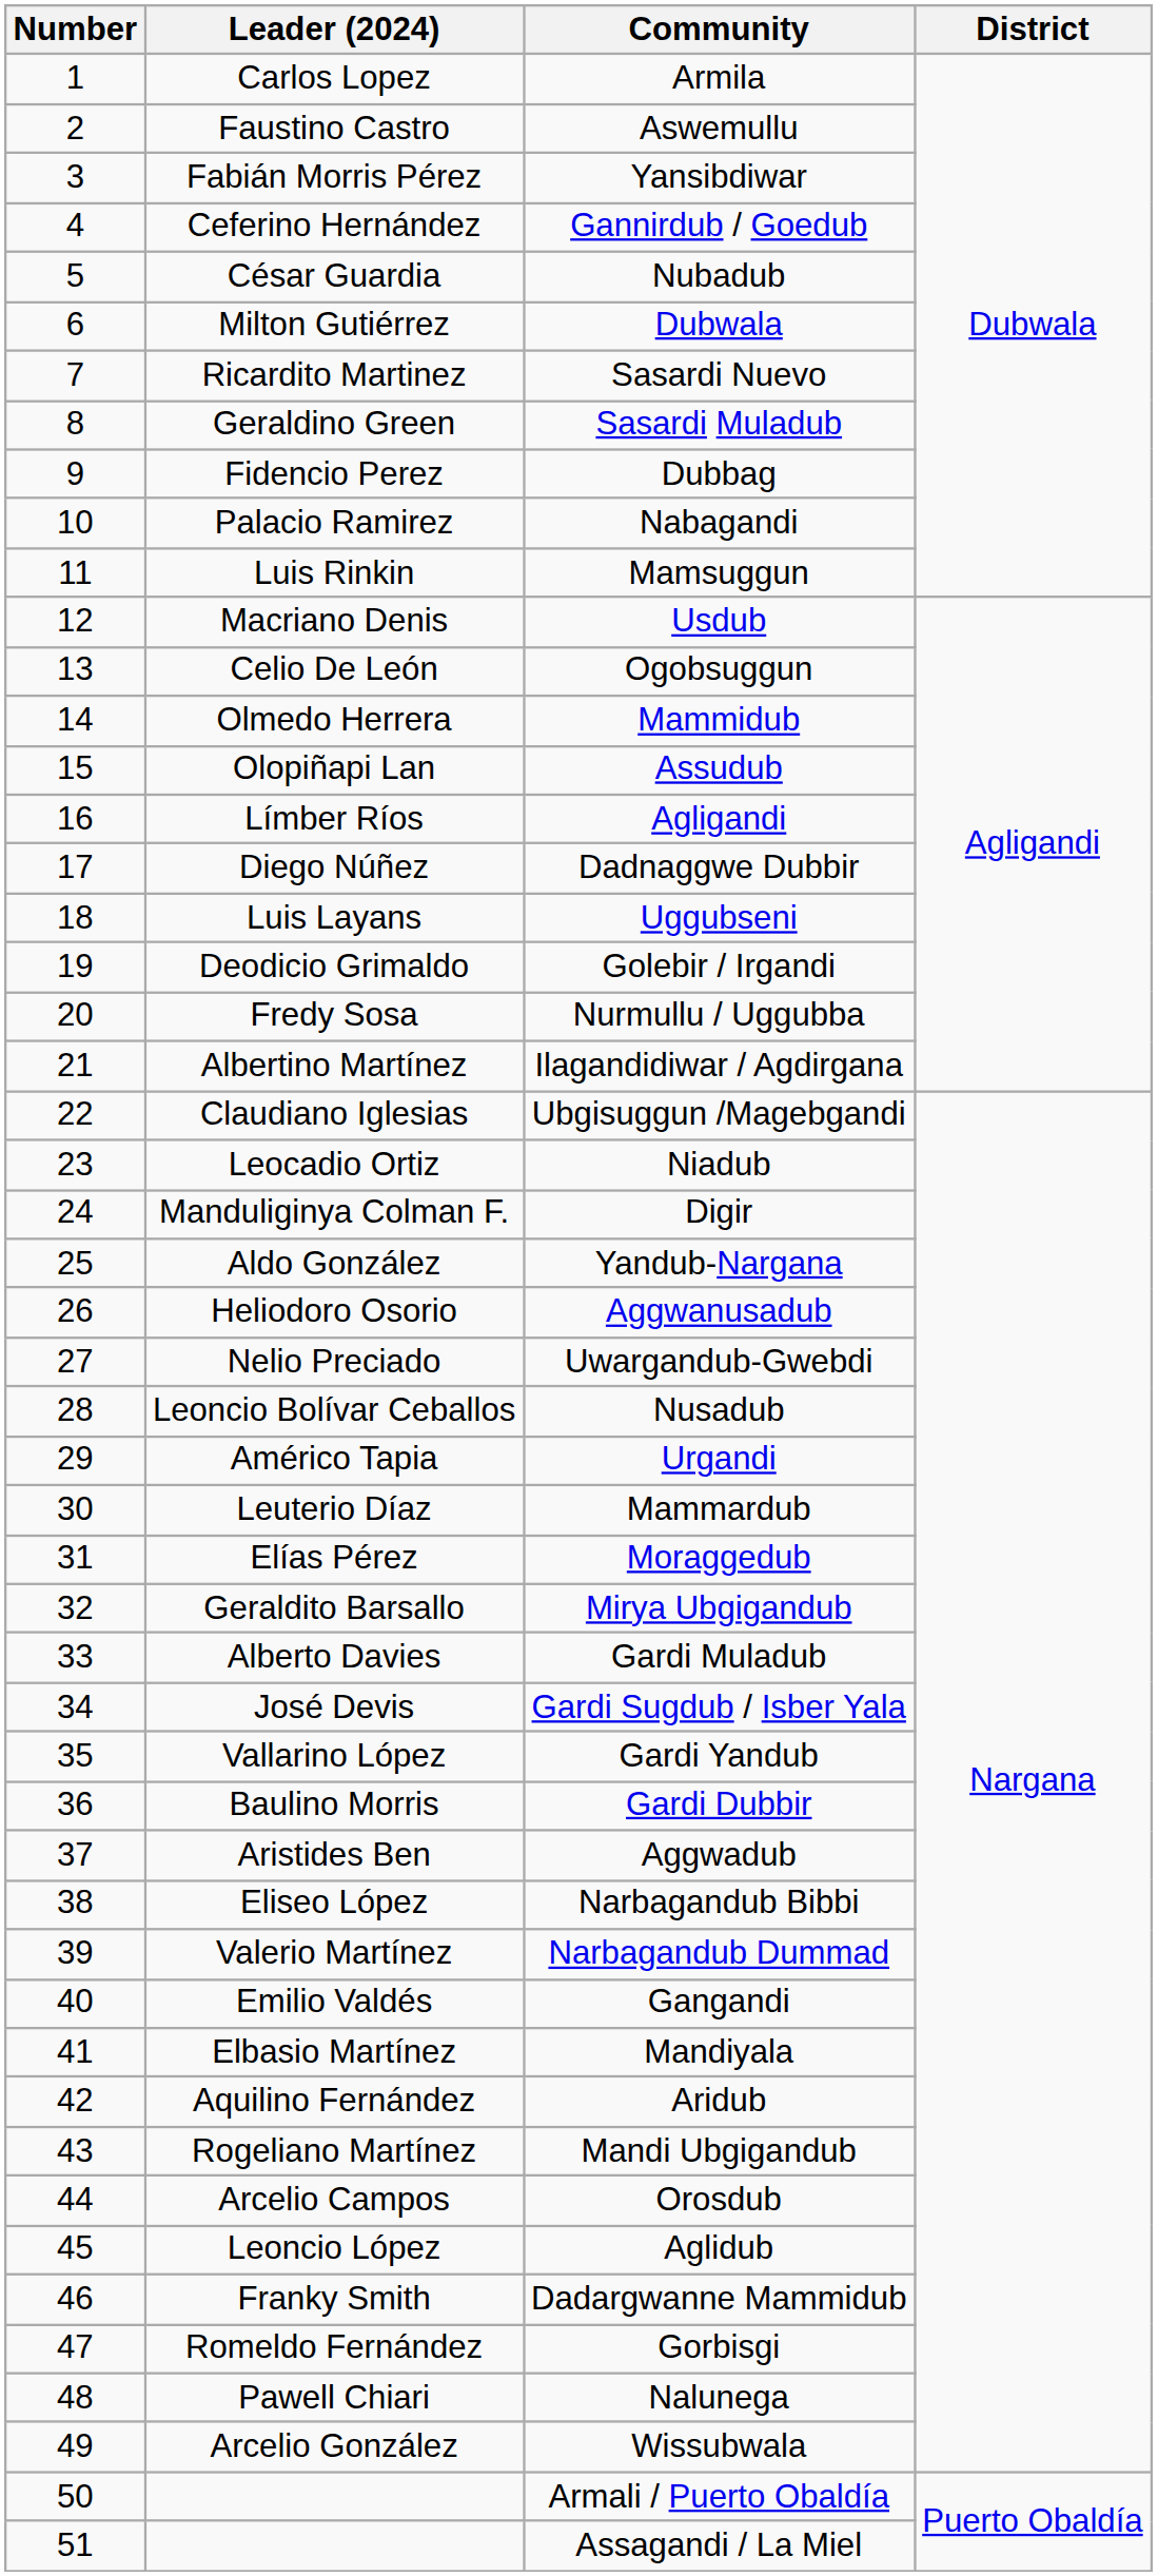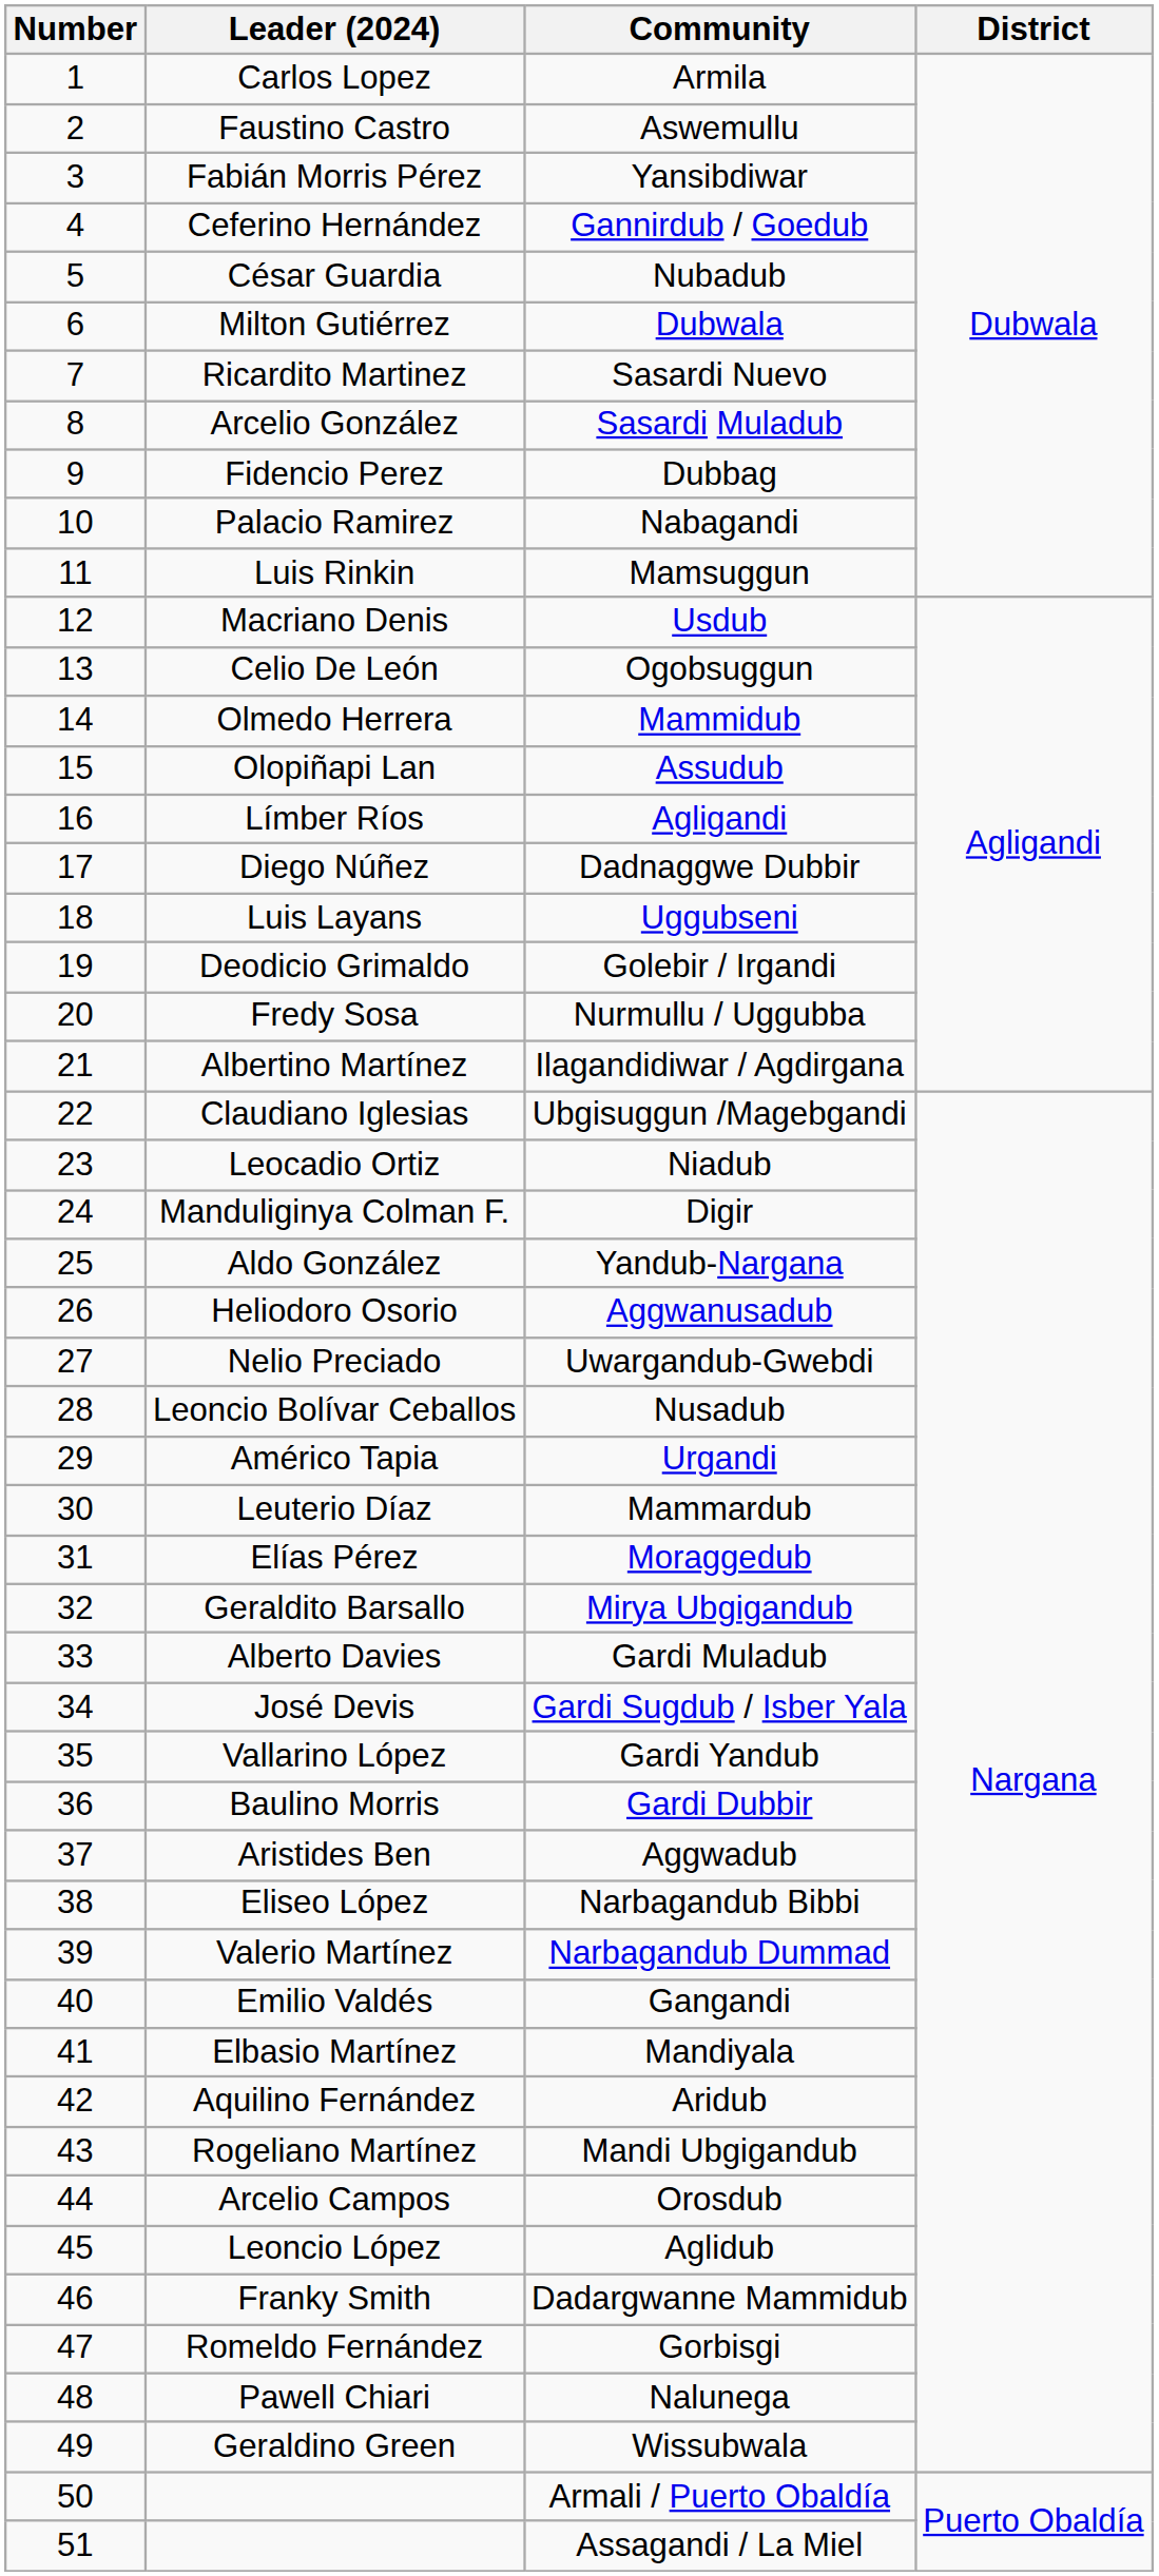 <table class="wikitable sortable" style="text-align: center; font-size: 85%; line-height: 14px;">
 <tr valign="bottom"~>
 <th>Number</th>
 <th>Leader (2024)</th>
 <th>Community</th>
 <th>District</th>
 </tr>
 <tr>
 <td>1</td>
 <td>Carlos Lopez</td>
 <td>Armila</td>
 <td rowspan=11><a href='#'>Dubwala</a></td>
 </tr>
 <tr>
 <td>2</td>
 <td>Faustino Castro</td>
 <td>Aswemullu</td>
 </tr>
 <tr>
 <td>3</td>
 <td>Fabián Morris Pérez</td>
 <td>Yansibdiwar</td>
 </tr>
 <tr>
 <td>4</td>
 <td>Ceferino Hernández</td>
 <td><a href='#'>Gannirdub</a> / <a href='#'>Goedub</a></td>
 </tr>
 <tr>
 <td>5</td>
 <td>César Guardia</td>
 <td>Nubadub</td>
 </tr>
 <tr>
 <td>6</td>
 <td>Milton Gutiérrez</td>
 <td><a href='#'>Dubwala</a></td>
 </tr>
 <tr>
 <td>7</td>
 <td>Ricardito Martinez</td>
 <td>Sasardi Nuevo</td>
 </tr>
 <tr>
 <td>8</td>
-<td>Geraldino Green</td>
+<td>Arcelio González</td>
 <td><a href='#'>Sasardi</a> <a href='#'>Muladub</a></td>
 </tr>
 <tr>
 <td>9</td>
 <td>Fidencio Perez</td>
 <td>Dubbag</td>
 </tr>
 <tr>
 <td>10</td>
 <td>Palacio Ramirez</td>
 <td>Nabagandi</td>
 </tr>
 <tr>
 <td>11</td>
 <td>Luis Rinkin</td>
 <td>Mamsuggun</td>
 </tr>
 <tr>
 <td>12</td>
 <td>Macriano Denis</td>
 <td><a href='#'>Usdub</a></td>
 <td rowspan=10><a href='#'>Agligandi</a></td>
 </tr>
 <tr>
 <td>13</td>
 <td>Celio De León</td>
 <td>Ogobsuggun</td>
 </tr>
 <tr>
 <td>14</td>
 <td>Olmedo Herrera</td>
 <td><a href='#'>Mammidub</a></td>
 </tr>
 <tr>
 <td>15</td>
 <td>Olopiñapi Lan</td>
 <td><a href='#'>Assudub</a></td>
 </tr>
 <tr>
 <td>16</td>
 <td>Límber Ríos</td>
 <td><a href='#'>Agligandi</a></td>
 </tr>
 <tr>
 <td>17</td>
 <td>Diego Núñez</td>
 <td>Dadnaggwe Dubbir</td>
 </tr>
 <tr>
 <td>18</td>
 <td>Luis Layans</td>
 <td><a href='#'>Uggubseni</a></td>
 </tr>
 <tr>
 <td>19</td>
 <td>Deodicio Grimaldo</td>
 <td>Golebir / Irgandi</td>
 </tr>
 <tr>
 <td>20</td>
 <td>Fredy Sosa</td>
 <td>Nurmullu / Uggubba</td>
 </tr>
 <tr>
 <td>21</td>
 <td>Albertino Martínez</td>
 <td>Ilagandidiwar / Agdirgana</td>
 </tr>
 <tr>
 <td>22</td>
 <td>Claudiano Iglesias</td>
 <td>Ubgisuggun /Magebgandi</td>
 <td rowspan=28><a href='#'>Nargana</a></td>
 </tr>
 <tr>
 <td>23</td>
 <td>Leocadio Ortiz</td>
 <td>Niadub</td>
 </tr>
 <tr>
 <td>24</td>
 <td>Manduliginya Colman F.</td>
 <td>Digir</td>
 </tr>
 <tr>
 <td>25</td>
 <td>Aldo González</td>
 <td>Yandub-<a href='#'>Nargana</a></td>
 </tr>
 <tr>
 <td>26</td>
 <td>Heliodoro Osorio</td>
 <td><a href='#'>Aggwanusadub</a></td>
 </tr>
 <tr>
 <td>27</td>
 <td>Nelio Preciado</td>
 <td>Uwargandub-Gwebdi</td>
 </tr>
 <tr>
 <td>28</td>
 <td>Leoncio  Bolívar Ceballos</td>
 <td>Nusadub</td>
 </tr>
 <tr>
 <td>29</td>
 <td>Américo Tapia</td>
 <td><a href='#'>Urgandi</a></td>
 </tr>
 <tr>
 <td>30</td>
 <td>Leuterio Díaz</td>
 <td>Mammardub</td>
 </tr>
 <tr>
 <td>31</td>
 <td>Elías Pérez</td>
 <td><a href='#'>Moraggedub</a></td>
 </tr>
 <tr>
 <td>32</td>
 <td>Geraldito Barsallo</td>
 <td><a href='#'>Mirya Ubgigandub</a></td>
 </tr>
 <tr>
 <td>33</td>
 <td>Alberto Davies</td>
 <td>Gardi Muladub</td>
 </tr>
 <tr>
 <td>34</td>
 <td>José Devis</td>
 <td><a href='#'>Gardi Sugdub</a> / <a href='#'>Isber Yala</a></td>
 </tr>
 <tr>
 <td>35</td>
 <td>Vallarino López</td>
 <td>Gardi Yandub</td>
 </tr>
 <tr>
 <td>36</td>
 <td>Baulino Morris</td>
 <td><a href='#'>Gardi Dubbir</a></td>
 </tr>
 <tr>
 <td>37</td>
 <td>Aristides Ben</td>
 <td>Aggwadub</td>
 </tr>
 <tr>
 <td>38</td>
 <td>Eliseo López</td>
 <td>Narbagandub Bibbi</td>
 </tr>
 <tr>
 <td>39</td>
 <td>Valerio Martínez</td>
 <td><a href='#'>Narbagandub Dummad</a></td>
 </tr>
 <tr>
 <td>40</td>
 <td>Emilio Valdés</td>
 <td>Gangandi</td>
 </tr>
 <tr>
 <td>41</td>
 <td>Elbasio Martínez</td>
 <td>Mandiyala</td>
 </tr>
 <tr>
 <td>42</td>
 <td>Aquilino Fernández</td>
 <td>Aridub</td>
 </tr>
 <tr>
 <td>43</td>
 <td>Rogeliano Martínez</td>
 <td>Mandi Ubgigandub</td>
 </tr>
 <tr>
 <td>44</td>
 <td>Arcelio Campos</td>
 <td>Orosdub</td>
 </tr>
 <tr>
 <td>45</td>
 <td>Leoncio López</td>
 <td>Aglidub</td>
 </tr>
 <tr>
 <td>46</td>
 <td>Franky Smith</td>
 <td>Dadargwanne Mammidub</td>
 </tr>
 <tr>
 <td>47</td>
 <td>Romeldo Fernández</td>
 <td>Gorbisgi</td>
 </tr>
 <tr>
 <td>48</td>
 <td>Pawell Chiari</td>
 <td>Nalunega</td>
 </tr>
 <tr>
 <td>49</td>
-<td>Arcelio González</td>
+<td>Geraldino Green</td>
 <td>Wissubwala</td>
 </tr>
 <tr>
 <td>50</td>
 <td></td>
 <td>Armali / <a href='#'>Puerto Obaldía</a></td>
 <td rowspan=2><a href='#'>Puerto Obaldía</a></td>
 </tr>
 <tr>
 <td>51</td>
 <td></td>
 <td>Assagandi / La Miel</td>
 </tr>
 </table>
